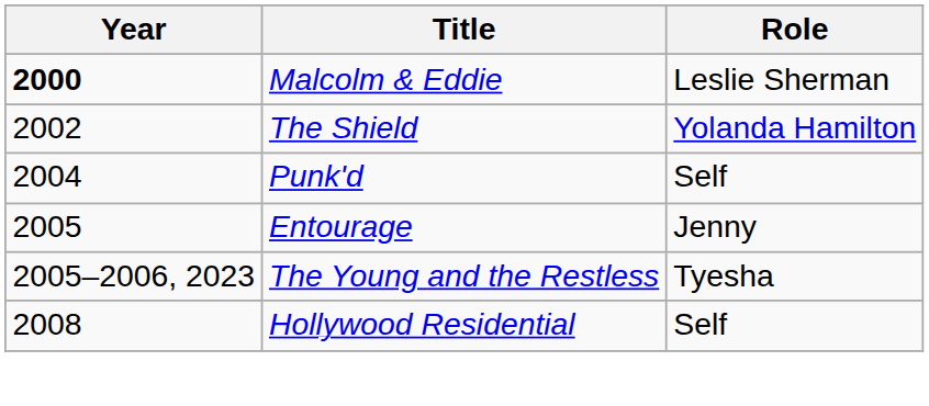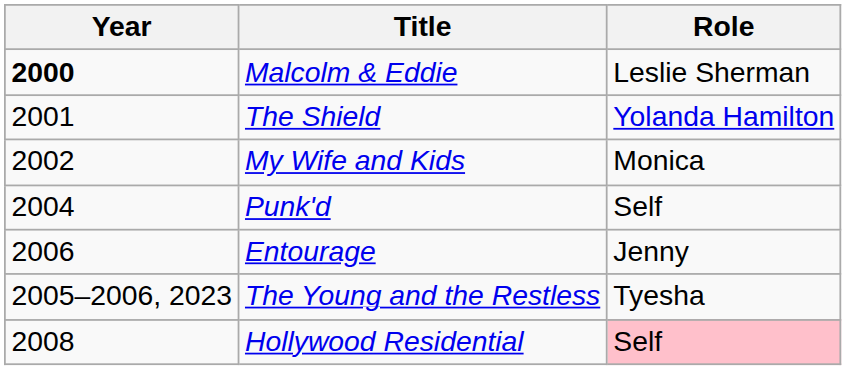 <table class="wikitable sortable">
 <tr>
 <th>Year</th>
 <th>Title</th>
 <th>Role</th>
 </tr>
 <tr>
 <td><strong>2000</strong></td>
 <td><em><a href='#'>Malcolm & Eddie</a></em></td>
 <td>Leslie Sherman</td>
 </tr>
 <tr>
-<td>2002</td>
+<td>2001</td>
 <td><em><a href='#'>The Shield</a></em></td>
 <td><a href='#'>Yolanda Hamilton</a></td>
+</tr>
+<tr>
+<td>2002</td>
+<td><em><a href='#'>My Wife and Kids</a></em></td>
+<td>Monica</td>
 </tr>
 <tr>
 <td>2004</td>
 <td><em><a href='#'>Punk'd</a></em></td>
 <td>Self</td>
 </tr>
 <tr>
-<td>2005</td>
+<td>2006</td>
 <td><em><a href='#'>Entourage</a></em></td>
 <td>Jenny</td>
 </tr>
 <tr>
 <td>2005–2006, 2023</td>
 <td><em><a href='#'>The Young and the Restless</a></em></td>
 <td>Tyesha</td>
 </tr>
 <tr>
 <td>2008</td>
 <td><em><a href='#'>Hollywood Residential</a></em></td>
-<td>Self</td>
+<td style="background: pink;">Self</td>
 </tr>
 </table>
